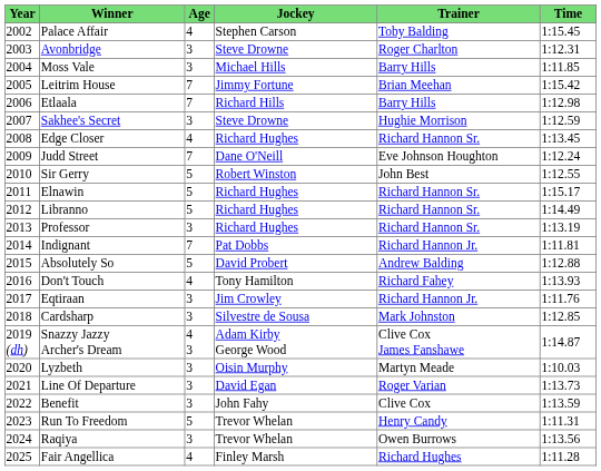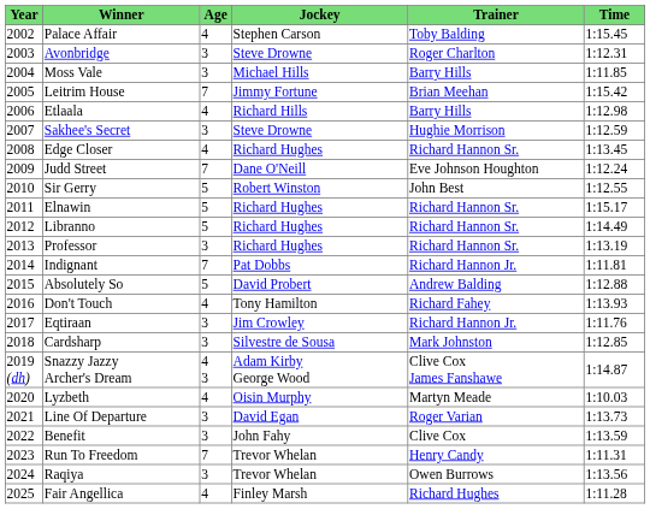 <table class = "sortable" | border="1" style="border-collapse: collapse; font-size:90%">
 <tr bgcolor="#77dd77" align="center">
 <th style="width:36px"><strong>Year</strong></th>
 <th style="width:160px"><strong>Winner</strong></th>
 <th style="width:30px"><strong>Age</strong></th>
 <th style="width:180px"><strong>Jockey</strong></th>
 <th style="width:180px"><strong>Trainer</strong></th>
 <th style="width:60px"><strong>Time</strong></th>
 </tr>
 <tr>
 <td>2002</td>
 <td>Palace Affair</td>
 <td>4</td>
 <td>Stephen Carson</td>
 <td><a href='#'>Toby Balding</a></td>
 <td>1:15.45</td>
 </tr>
 <tr>
 <td>2003</td>
 <td><a href='#'>Avonbridge</a></td>
 <td>3</td>
 <td><a href='#'>Steve Drowne</a></td>
 <td><a href='#'>Roger Charlton</a></td>
 <td>1:12.31</td>
 </tr>
 <tr>
 <td>2004</td>
 <td>Moss Vale</td>
 <td>3</td>
 <td><a href='#'>Michael Hills</a></td>
 <td><a href='#'>Barry Hills</a></td>
 <td>1:11.85</td>
 </tr>
 <tr>
 <td>2005</td>
 <td>Leitrim House</td>
 <td>7</td>
 <td><a href='#'>Jimmy Fortune</a></td>
 <td><a href='#'>Brian Meehan</a></td>
 <td>1:15.42</td>
 </tr>
 <tr>
 <td>2006</td>
 <td>Etlaala</td>
-<td>7</td>
+<td>4</td>
 <td><a href='#'>Richard Hills</a></td>
 <td><a href='#'>Barry Hills</a></td>
 <td>1:12.98</td>
 </tr>
 <tr>
 <td>2007</td>
 <td><a href='#'>Sakhee's Secret</a></td>
 <td>3</td>
 <td><a href='#'>Steve Drowne</a></td>
 <td><a href='#'>Hughie Morrison</a></td>
 <td>1:12.59</td>
 </tr>
 <tr>
 <td>2008</td>
 <td>Edge Closer</td>
 <td>4</td>
 <td><a href='#'>Richard Hughes</a></td>
 <td><a href='#'>Richard Hannon Sr.</a></td>
 <td>1:13.45</td>
 </tr>
 <tr>
 <td>2009</td>
 <td>Judd Street</td>
 <td>7</td>
 <td><a href='#'>Dane O'Neill</a></td>
 <td>Eve Johnson Houghton</td>
 <td>1:12.24</td>
 </tr>
 <tr>
 <td>2010</td>
 <td>Sir Gerry</td>
 <td>5</td>
 <td><a href='#'>Robert Winston</a></td>
 <td>John Best</td>
 <td>1:12.55</td>
 </tr>
 <tr>
 <td>2011</td>
 <td>Elnawin</td>
 <td>5</td>
 <td><a href='#'>Richard Hughes</a></td>
 <td><a href='#'>Richard Hannon Sr.</a></td>
 <td>1:15.17</td>
 </tr>
 <tr>
 <td>2012</td>
 <td>Libranno</td>
 <td>5</td>
 <td><a href='#'>Richard Hughes</a></td>
 <td><a href='#'>Richard Hannon Sr.</a></td>
 <td>1:14.49</td>
 </tr>
 <tr>
 <td>2013</td>
 <td>Professor</td>
 <td>3</td>
 <td><a href='#'>Richard Hughes</a></td>
 <td><a href='#'>Richard Hannon Sr.</a></td>
 <td>1:13.19</td>
 </tr>
 <tr>
 <td>2014</td>
 <td>Indignant</td>
 <td>7</td>
 <td><a href='#'>Pat Dobbs</a></td>
 <td><a href='#'>Richard Hannon Jr.</a></td>
 <td>1:11.81</td>
 </tr>
 <tr>
 <td>2015</td>
 <td>Absolutely So</td>
 <td>5</td>
 <td><a href='#'>David Probert</a></td>
 <td><a href='#'>Andrew Balding</a></td>
 <td>1:12.88</td>
 </tr>
 <tr>
 <td>2016</td>
 <td>Don't Touch</td>
 <td>4</td>
 <td>Tony Hamilton</td>
 <td><a href='#'>Richard Fahey</a></td>
 <td>1:13.93</td>
 </tr>
 <tr>
 <td>2017</td>
 <td>Eqtiraan</td>
 <td>3</td>
 <td><a href='#'>Jim Crowley</a></td>
 <td><a href='#'>Richard Hannon Jr.</a></td>
 <td>1:11.76</td>
 </tr>
 <tr>
 <td>2018</td>
 <td>Cardsharp</td>
 <td>3</td>
 <td><a href='#'>Silvestre de Sousa</a></td>
 <td><a href='#'>Mark Johnston</a></td>
 <td>1:12.85</td>
 </tr>
 <tr>
 <td>2019<br><em>(<a href='#'>dh</a>)</em></td>
 <td>Snazzy Jazzy<br>Archer's Dream</td>
 <td>4<br>3</td>
 <td><a href='#'>Adam Kirby</a><br>George Wood</td>
 <td>Clive Cox<br><a href='#'>James Fanshawe</a></td>
 <td>1:14.87</td>
 </tr>
 <tr>
 <td>2020</td>
 <td>Lyzbeth</td>
-<td>3</td>
+<td>4</td>
 <td><a href='#'>Oisin Murphy</a></td>
 <td>Martyn Meade</td>
 <td>1:10.03</td>
 </tr>
 <tr>
 <td>2021</td>
 <td>Line Of Departure</td>
 <td>3</td>
 <td><a href='#'>David Egan</a></td>
 <td><a href='#'>Roger Varian</a></td>
 <td>1:13.73</td>
 </tr>
 <tr>
 <td>2022</td>
 <td>Benefit</td>
 <td>3</td>
 <td>John Fahy</td>
 <td>Clive Cox</td>
 <td>1:13.59</td>
 </tr>
 <tr>
 <td>2023</td>
 <td>Run To Freedom</td>
-<td>5</td>
+<td>7</td>
 <td>Trevor Whelan</td>
 <td><a href='#'>Henry Candy</a></td>
 <td>1:11.31</td>
 </tr>
 <tr>
 <td>2024</td>
 <td>Raqiya</td>
 <td>3</td>
 <td>Trevor Whelan</td>
 <td>Owen Burrows</td>
 <td>1:13.56</td>
 </tr>
 <tr>
 <td>2025</td>
 <td>Fair Angellica</td>
 <td>4</td>
 <td>Finley Marsh</td>
 <td><a href='#'>Richard Hughes</a></td>
 <td>1:11.28</td>
 </tr>
 </table>
